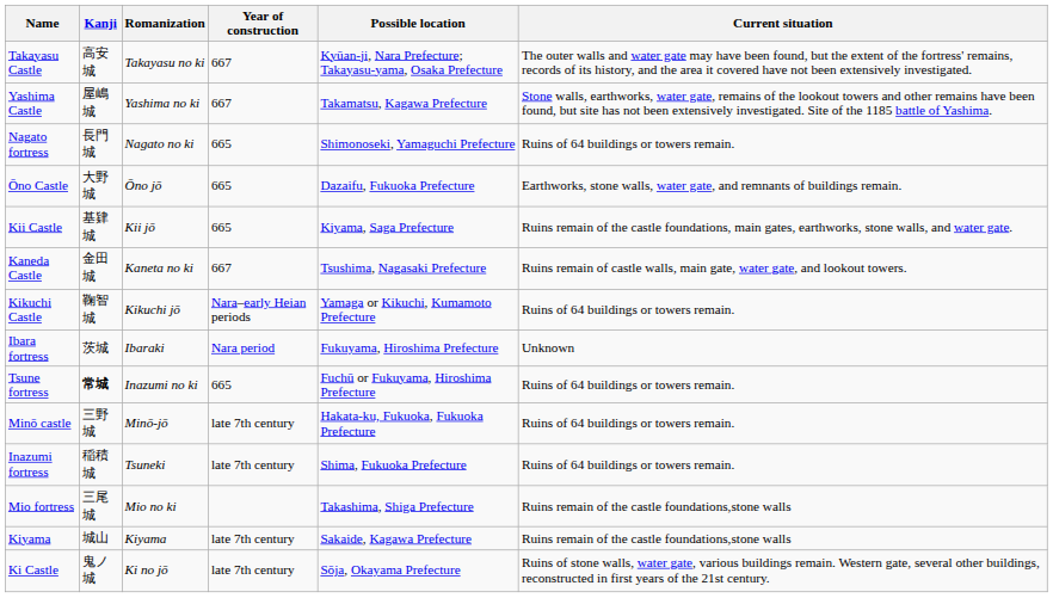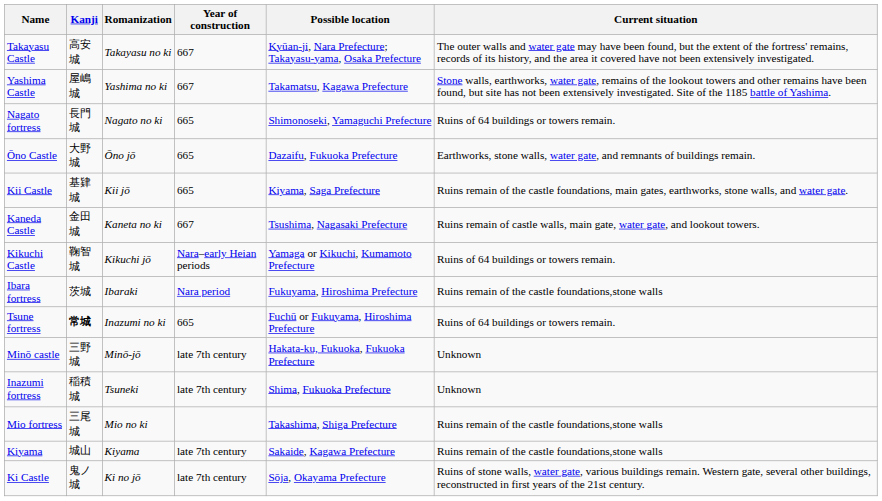 <table class="wikitable">
 <tr>
 <th>Name</th>
 <th><a href='#'>Kanji</a></th>
 <th>Romanization</th>
 <th>Year of construction</th>
 <th>Possible location</th>
 <th>Current situation</th>
 </tr>
 <tr>
 <td><a href='#'>Takayasu Castle</a></td>
 <td>高安城</td>
 <td><em>Takayasu no ki</em></td>
 <td>667</td>
 <td><a href='#'>Kyūan-ji</a>, <a href='#'>Nara Prefecture</a>; <a href='#'>Takayasu-yama</a>, <a href='#'>Osaka Prefecture</a></td>
 <td>The outer walls and <a href='#'>water gate</a> may have been found, but the extent of the fortress' remains, records of its history, and the area it covered have not been extensively investigated.</td>
 </tr>
 <tr>
 <td><a href='#'>Yashima Castle</a></td>
 <td>屋嶋城</td>
 <td><em>Yashima no ki</em></td>
 <td>667</td>
 <td><a href='#'>Takamatsu</a>, <a href='#'>Kagawa Prefecture</a></td>
 <td><a href='#'>Stone</a> walls, earthworks, <a href='#'>water gate</a>, remains of the lookout towers and other remains have been found, but site has not been extensively investigated. Site of the 1185 <a href='#'>battle of Yashima</a>.</td>
 </tr>
 <tr>
 <td><a href='#'>Nagato fortress</a></td>
 <td>長門城</td>
 <td><em>Nagato no ki</em></td>
 <td>665</td>
 <td><a href='#'>Shimonoseki</a>, <a href='#'>Yamaguchi Prefecture</a></td>
 <td>Ruins of 64 buildings or towers remain.</td>
 </tr>
 <tr>
 <td><a href='#'>Ōno Castle</a></td>
 <td>大野城</td>
 <td><em>Ōno jō</em></td>
 <td>665</td>
 <td><a href='#'>Dazaifu</a>, <a href='#'>Fukuoka Prefecture</a></td>
 <td>Earthworks, stone walls, <a href='#'>water gate</a>, and remnants of buildings remain.</td>
 </tr>
 <tr>
 <td><a href='#'>Kii Castle</a></td>
 <td>基肄城</td>
 <td><em>Kii jō</em></td>
 <td>665</td>
 <td><a href='#'>Kiyama</a>, <a href='#'>Saga Prefecture</a></td>
 <td>Ruins remain of the castle foundations, main gates, earthworks, stone walls, and <a href='#'>water gate</a>.</td>
 </tr>
 <tr>
 <td><a href='#'>Kaneda Castle</a></td>
 <td>金田城</td>
 <td><em>Kaneta no ki</em></td>
 <td>667</td>
 <td><a href='#'>Tsushima</a>, <a href='#'>Nagasaki Prefecture</a></td>
 <td>Ruins remain of castle walls, main gate, <a href='#'>water gate</a>, and lookout towers.</td>
 </tr>
 <tr>
 <td><a href='#'>Kikuchi Castle</a></td>
 <td>鞠智城</td>
 <td><em>Kikuchi jō</em></td>
 <td><a href='#'>Nara</a>–<a href='#'>early Heian</a> periods</td>
 <td><a href='#'>Yamaga</a> or <a href='#'>Kikuchi</a>, <a href='#'>Kumamoto Prefecture</a></td>
 <td>Ruins of 64 buildings or towers remain.</td>
 </tr>
 <tr>
 <td><a href='#'>Ibara fortress</a></td>
 <td>茨城</td>
 <td><em>Ibaraki</em></td>
 <td><a href='#'>Nara period</a></td>
 <td><a href='#'>Fukuyama</a>, <a href='#'>Hiroshima Prefecture</a></td>
-<td>Unknown</td>
+<td>Ruins remain of the castle foundations,stone walls</td>
 </tr>
 <tr>
 <td><a href='#'>Tsune fortress</a></td>
 <td><strong>常城</strong></td>
 <td><em>Inazumi no ki</em></td>
 <td>665</td>
 <td><a href='#'>Fuchū</a> or <a href='#'>Fukuyama</a>, <a href='#'>Hiroshima Prefecture</a></td>
 <td>Ruins of 64 buildings or towers remain.</td>
 </tr>
 <tr>
 <td><a href='#'>Minō castle</a></td>
 <td>三野城</td>
 <td><em>Minō-jō</em></td>
 <td>late 7th century</td>
 <td><a href='#'>Hakata-ku, Fukuoka</a>, <a href='#'>Fukuoka Prefecture</a></td>
-<td>Ruins of 64 buildings or towers remain.</td>
+<td>Unknown</td>
 </tr>
 <tr>
 <td><a href='#'>Inazumi fortress</a></td>
 <td>稲積城</td>
 <td><em>Tsuneki</em></td>
 <td>late 7th century</td>
 <td><a href='#'>Shima</a>, <a href='#'>Fukuoka Prefecture</a></td>
-<td>Ruins of 64 buildings or towers remain.</td>
+<td>Unknown</td>
 </tr>
 <tr>
 <td><a href='#'>Mio fortress</a></td>
 <td>三尾城</td>
 <td><em>Mio no ki</em></td>
 <td> </td>
 <td><a href='#'>Takashima</a>, <a href='#'>Shiga Prefecture</a></td>
 <td>Ruins remain of the castle foundations,stone walls</td>
 </tr>
 <tr>
 <td><a href='#'>Kiyama</a></td>
 <td>城山</td>
 <td><em>Kiyama</em></td>
 <td>late 7th century</td>
 <td><a href='#'>Sakaide</a>, <a href='#'>Kagawa Prefecture</a></td>
 <td>Ruins remain of the castle foundations,stone walls</td>
 </tr>
 <tr>
 <td><a href='#'>Ki Castle</a></td>
 <td>鬼ノ城</td>
 <td><em>Ki no jō</em></td>
 <td>late 7th century</td>
 <td><a href='#'>Sōja</a>, <a href='#'>Okayama Prefecture</a></td>
 <td>Ruins of stone walls, <a href='#'>water gate</a>, various buildings remain. Western gate, several other buildings, reconstructed in first years of the 21st century.</td>
 </tr>
 </table>
